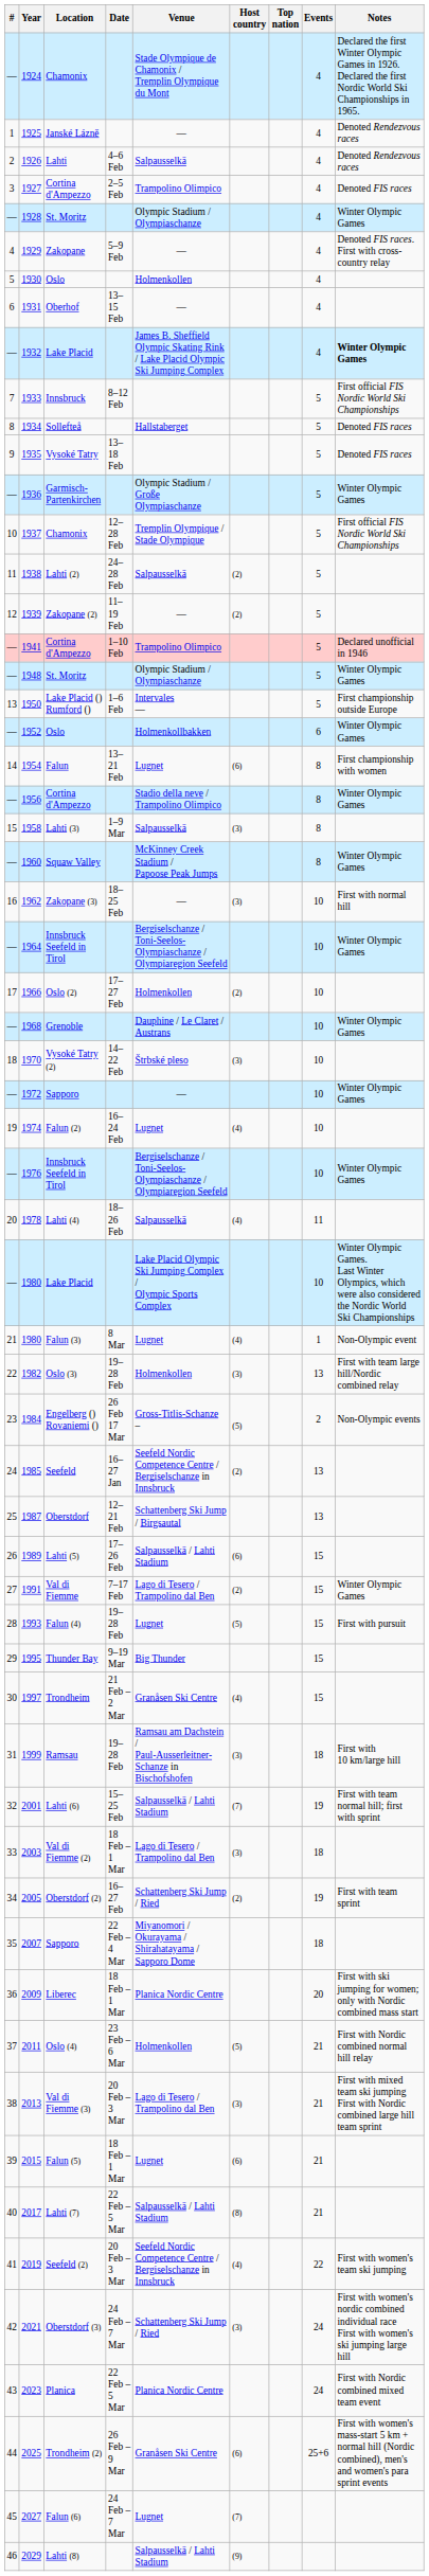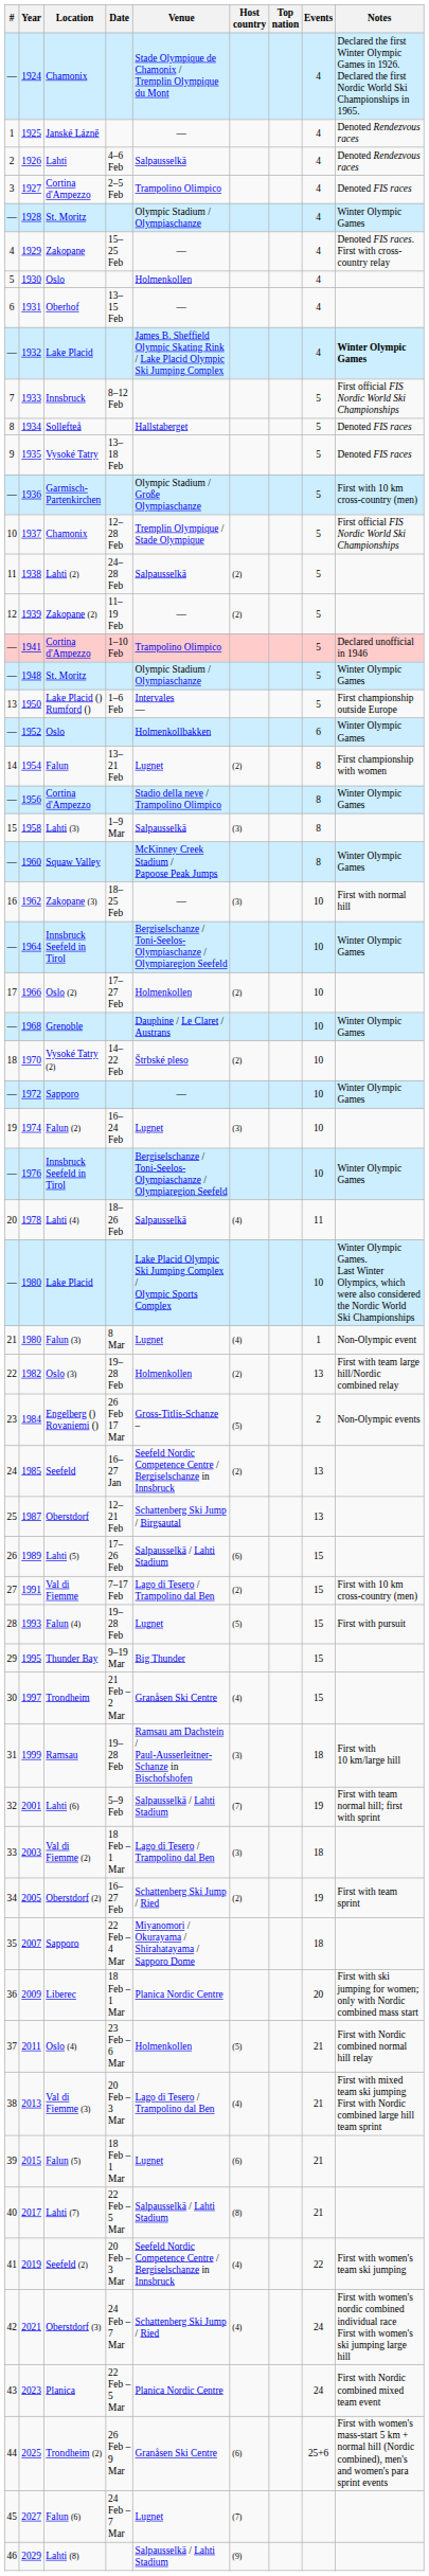 <table class="wikitable sortable" style="text-align:left; font-size:90%">
 <tr>
 <th>#</th>
 <th>Year</th>
 <th>Location</th>
 <th>Date</th>
 <th>Venue</th>
 <th>Host country</th>
 <th>Top nation</th>
 <th>Events</th>
 <th>Notes</th>
 </tr>
 <tr bgcolor=#CCEEFF>
 <td align=center>—</td>
 <td align=center><a href='#'>1924</a></td>
 <td><a href='#'>Chamonix</a></td>
 <td></td>
 <td><a href='#'>Stade Olympique de Chamonix</a> /<br> <a href='#'>Tremplin Olympique du Mont</a></td>
 <td></td>
 <td></td>
 <td align=center>4</td>
 <td>Declared the first Winter Olympic Games in 1926.<br> Declared the first Nordic World Ski Championships in 1965.</td>
 </tr>
 <tr>
 <td align=center>1</td>
 <td align=center><a href='#'>1925</a></td>
 <td><a href='#'>Janské Lázně</a></td>
 <td></td>
 <td align=center>—</td>
 <td></td>
 <td></td>
 <td align=center>4</td>
 <td>Denoted <em>Rendezvous races</em></td>
 </tr>
 <tr>
 <td align=center>2</td>
 <td align=center><a href='#'>1926</a></td>
 <td><a href='#'>Lahti</a></td>
 <td>4–6 Feb</td>
 <td><a href='#'>Salpausselkä</a></td>
 <td></td>
 <td></td>
 <td align=center>4</td>
 <td>Denoted <em>Rendezvous races</em></td>
 </tr>
 <tr>
 <td align=center>3</td>
 <td align=center><a href='#'>1927</a></td>
 <td><a href='#'>Cortina d'Ampezzo</a></td>
 <td>2–5 Feb</td>
 <td><a href='#'>Trampolino Olimpico</a></td>
 <td></td>
 <td></td>
 <td align=center>4</td>
 <td>Denoted <em>FIS races</em></td>
 </tr>
 <tr bgcolor=#CCEEFF>
 <td align=center>—</td>
 <td align=center><a href='#'>1928</a></td>
 <td><a href='#'>St. Moritz</a></td>
 <td></td>
 <td>Olympic Stadium / <a href='#'>Olympiaschanze</a></td>
 <td></td>
 <td></td>
 <td align=center>4</td>
 <td>Winter Olympic Games</td>
 </tr>
 <tr>
 <td align=center>4</td>
 <td align=center><a href='#'>1929</a></td>
 <td><a href='#'>Zakopane</a></td>
-<td>5–9 Feb</td>
+<td>15–25 Feb</td>
 <td align=center>—</td>
 <td></td>
 <td></td>
 <td align=center>4</td>
 <td>Denoted <em>FIS races</em>. First with cross-country relay</td>
 </tr>
 <tr>
 <td align=center>5</td>
 <td align=center><a href='#'>1930</a></td>
 <td><a href='#'>Oslo</a></td>
 <td></td>
 <td><a href='#'>Holmenkollen</a></td>
 <td></td>
 <td></td>
 <td align=center>4</td>
 <td></td>
 </tr>
 <tr>
 <td align=center>6</td>
 <td align=center><a href='#'>1931</a></td>
 <td><a href='#'>Oberhof</a></td>
 <td>13–15 Feb</td>
 <td align=center>—</td>
 <td></td>
 <td></td>
 <td align=center>4</td>
 <td></td>
 </tr>
 <tr bgcolor=#CCEEFF>
 <td align=center>—</td>
 <td align=center><a href='#'>1932</a></td>
 <td><a href='#'>Lake Placid</a></td>
 <td></td>
 <td><a href='#'>James B. Sheffield Olympic Skating Rink</a> / <a href='#'>Lake Placid Olympic Ski Jumping Complex</a></td>
 <td></td>
 <td></td>
 <td align=center>4</td>
 <td><strong>Winter Olympic Games</strong></td>
 </tr>
 <tr>
 <td align=center>7</td>
 <td align=center><a href='#'>1933</a></td>
 <td><a href='#'>Innsbruck</a></td>
 <td>8–12 Feb</td>
 <td></td>
 <td></td>
 <td></td>
 <td align=center>5</td>
 <td>First official <em>FIS Nordic World Ski Championships</em></td>
 </tr>
 <tr>
 <td align=center>8</td>
 <td align=center><a href='#'>1934</a></td>
 <td><a href='#'>Sollefteå</a></td>
 <td></td>
 <td><a href='#'>Hallstaberget</a></td>
 <td></td>
 <td></td>
 <td align=center>5</td>
 <td>Denoted <em>FIS races</em></td>
 </tr>
 <tr>
 <td align=center>9</td>
 <td align=center><a href='#'>1935</a></td>
 <td><a href='#'>Vysoké Tatry</a></td>
 <td>13–18 Feb</td>
 <td></td>
 <td></td>
 <td></td>
 <td align=center>5</td>
 <td>Denoted <em>FIS races</em></td>
 </tr>
 <tr bgcolor=#CCEEFF>
 <td align=center>—</td>
 <td align=center><a href='#'>1936</a></td>
 <td><a href='#'>Garmisch-Partenkirchen</a></td>
 <td></td>
 <td>Olympic Stadium /<br> <a href='#'>Große Olympiaschanze</a></td>
 <td></td>
 <td></td>
 <td align=center>5</td>
-<td>Winter Olympic Games</td>
+<td>First with 10 km cross-country (men)</td>
 </tr>
 <tr>
 <td align=center>10</td>
 <td align=center><a href='#'>1937</a></td>
 <td><a href='#'>Chamonix</a></td>
 <td>12–28 Feb</td>
 <td><a href='#'>Tremplin Olympique</a> / <a href='#'>Stade Olympique</a></td>
 <td></td>
 <td></td>
 <td align=center>5</td>
 <td>First official <em>FIS Nordic World Ski Championships</em></td>
 </tr>
 <tr>
 <td align=center>11</td>
 <td align=center><a href='#'>1938</a></td>
 <td><a href='#'>Lahti</a> <small>(2)</small></td>
 <td>24–28 Feb</td>
 <td><a href='#'>Salpausselkä</a></td>
 <td> <small>(2)</small></td>
 <td></td>
 <td align=center>5</td>
 <td></td>
 </tr>
 <tr>
 <td align=center>12</td>
 <td align=center><a href='#'>1939</a></td>
 <td><a href='#'>Zakopane</a> <small>(2)</small></td>
 <td>11–19 Feb</td>
 <td align=center>—</td>
 <td> <small>(2)</small></td>
 <td></td>
 <td align=center>5</td>
 <td></td>
 </tr>
 <tr bgcolor=#FFCCCC>
 <td align=center>—</td>
 <td align=center><a href='#'>1941</a></td>
 <td><a href='#'>Cortina d'Ampezzo</a></td>
 <td>1–10 Feb</td>
 <td><a href='#'>Trampolino Olimpico</a></td>
 <td></td>
 <td></td>
 <td align=center>5</td>
 <td>Declared unofficial in 1946</td>
 </tr>
 <tr bgcolor=#CCEEFF>
 <td align=center>—</td>
 <td align=center><a href='#'>1948</a></td>
 <td><a href='#'>St. Moritz</a></td>
 <td></td>
 <td>Olympic Stadium / <a href='#'>Olympiaschanze</a></td>
 <td></td>
 <td></td>
 <td align=center>5</td>
 <td>Winter Olympic Games</td>
 </tr>
 <tr>
 <td align=center>13</td>
 <td align=center><a href='#'>1950</a></td>
 <td><a href='#'>Lake Placid</a> ()<br><a href='#'>Rumford</a> ()</td>
 <td>1–6 Feb</td>
 <td><a href='#'>Intervales</a><br> —</td>
 <td></td>
 <td></td>
 <td align=center>5</td>
 <td>First championship outside Europe</td>
 </tr>
 <tr bgcolor=#CCEEFF>
 <td align=center>—</td>
 <td align=center><a href='#'>1952</a></td>
 <td><a href='#'>Oslo</a></td>
 <td></td>
 <td><a href='#'>Holmenkollbakken</a></td>
 <td></td>
 <td></td>
 <td align=center>6</td>
 <td>Winter Olympic Games</td>
 </tr>
 <tr>
 <td align=center>14</td>
 <td align=center><a href='#'>1954</a></td>
 <td><a href='#'>Falun</a></td>
 <td>13–21 Feb</td>
 <td><a href='#'>Lugnet</a></td>
-<td> <small>(6)</small></td>
+<td> <small>(2)</small></td>
 <td></td>
 <td align=center>8</td>
 <td>First championship with women</td>
 </tr>
 <tr bgcolor=#CCEEFF>
 <td align=center>—</td>
 <td align=center><a href='#'>1956</a></td>
 <td><a href='#'>Cortina d'Ampezzo</a></td>
 <td></td>
 <td><a href='#'>Stadio della neve</a> / <a href='#'>Trampolino Olimpico</a></td>
 <td></td>
 <td></td>
 <td align=center>8</td>
 <td>Winter Olympic Games</td>
 </tr>
 <tr>
 <td align=center>15</td>
 <td align=center><a href='#'>1958</a></td>
 <td><a href='#'>Lahti</a> <small>(3)</small></td>
 <td>1–9 Mar</td>
 <td><a href='#'>Salpausselkä</a></td>
 <td> <small>(3)</small></td>
 <td></td>
 <td align=center>8</td>
 <td></td>
 </tr>
 <tr bgcolor=#CCEEFF>
 <td align=center>—</td>
 <td align=center><a href='#'>1960</a></td>
 <td><a href='#'>Squaw Valley</a></td>
 <td></td>
 <td><a href='#'>McKinney Creek Stadium</a> /<br> <a href='#'>Papoose Peak Jumps</a></td>
 <td></td>
 <td></td>
 <td align=center>8</td>
 <td>Winter Olympic Games</td>
 </tr>
 <tr>
 <td align=center>16</td>
 <td align=center><a href='#'>1962</a></td>
 <td><a href='#'>Zakopane</a> <small>(3)</small></td>
 <td>18–25 Feb</td>
 <td align=center>—</td>
 <td> <small>(3)</small></td>
 <td></td>
 <td align=center>10</td>
 <td>First with normal hill</td>
 </tr>
 <tr bgcolor=#CCEEFF>
 <td align=center>—</td>
 <td align=center><a href='#'>1964</a></td>
 <td><a href='#'>Innsbruck</a> <br> <a href='#'>Seefeld in Tirol</a></td>
 <td></td>
 <td><a href='#'>Bergiselschanze</a> /<br> <a href='#'>Toni-Seelos-Olympiaschanze</a> /<br> <a href='#'>Olympiaregion Seefeld</a></td>
 <td></td>
 <td></td>
 <td align=center>10</td>
 <td>Winter Olympic Games</td>
 </tr>
 <tr>
 <td align=center>17</td>
 <td align=center><a href='#'>1966</a></td>
 <td><a href='#'>Oslo</a> <small>(2)</small></td>
 <td>17–27 Feb</td>
 <td><a href='#'>Holmenkollen</a></td>
 <td> <small>(2)</small></td>
 <td></td>
 <td align=center>10</td>
 <td></td>
 </tr>
 <tr bgcolor=#CCEEFF>
 <td align=center>—</td>
 <td align=center><a href='#'>1968</a></td>
 <td><a href='#'>Grenoble</a></td>
 <td></td>
 <td><a href='#'>Dauphine</a> / <a href='#'>Le Claret</a> / <a href='#'>Austrans</a></td>
 <td></td>
 <td></td>
 <td align=center>10</td>
 <td>Winter Olympic Games</td>
 </tr>
 <tr>
 <td align=center>18</td>
 <td align=center><a href='#'>1970</a></td>
 <td><a href='#'>Vysoké Tatry</a> <small>(2)</small></td>
 <td>14–22 Feb</td>
 <td><a href='#'>Štrbské pleso</a></td>
-<td> <small>(3)</small></td>
+<td> <small>(2)</small></td>
 <td></td>
 <td align=center>10</td>
 <td></td>
 </tr>
 <tr bgcolor=#CCEEFF>
 <td align=center>—</td>
 <td align=center><a href='#'>1972</a></td>
 <td><a href='#'>Sapporo</a></td>
 <td></td>
 <td align=center>—</td>
 <td></td>
 <td></td>
 <td align=center>10</td>
 <td>Winter Olympic Games</td>
 </tr>
 <tr>
 <td align=center>19</td>
 <td align=center><a href='#'>1974</a></td>
 <td><a href='#'>Falun</a> <small>(2)</small></td>
 <td>16–24 Feb</td>
 <td><a href='#'>Lugnet</a></td>
-<td> <small>(4)</small></td>
+<td> <small>(3)</small></td>
 <td></td>
 <td align=center>10</td>
 <td></td>
 </tr>
 <tr bgcolor=#CCEEFF>
 <td align=center>—</td>
 <td align=center><a href='#'>1976</a></td>
 <td><a href='#'>Innsbruck</a> <br> <a href='#'>Seefeld in Tirol</a></td>
 <td></td>
 <td><a href='#'>Bergiselschanze</a> /<br> <a href='#'>Toni-Seelos-Olympiaschanze</a> /<br> <a href='#'>Olympiaregion Seefeld</a></td>
 <td></td>
 <td></td>
 <td align=center>10</td>
 <td>Winter Olympic Games</td>
 </tr>
 <tr>
 <td align=center>20</td>
 <td align=center><a href='#'>1978</a></td>
 <td><a href='#'>Lahti</a> <small>(4)</small></td>
 <td>18–26 Feb</td>
 <td><a href='#'>Salpausselkä</a></td>
 <td> <small>(4)</small></td>
 <td></td>
 <td align=center>11</td>
 <td></td>
 </tr>
 <tr bgcolor=#CCEEFF>
 <td align=center>—</td>
 <td align=center><a href='#'>1980</a></td>
 <td><a href='#'>Lake Placid</a></td>
 <td></td>
 <td><a href='#'>Lake Placid Olympic Ski Jumping Complex</a> /<br> <a href='#'>Olympic Sports Complex</a></td>
 <td></td>
 <td></td>
 <td align=center>10</td>
 <td>Winter Olympic Games.<br> Last Winter Olympics, which were also considered the Nordic World Ski Championships</td>
 </tr>
 <tr>
 <td align=center>21</td>
 <td align=center><a href='#'>1980</a></td>
 <td><a href='#'>Falun</a> <small>(3)</small></td>
 <td>8 Mar</td>
 <td><a href='#'>Lugnet</a></td>
 <td> <small>(4)</small></td>
 <td></td>
 <td align=center>1</td>
 <td>Non-Olympic event</td>
 </tr>
 <tr>
 <td align=center>22</td>
 <td align=center><a href='#'>1982</a></td>
 <td><a href='#'>Oslo</a> <small>(3)</small></td>
 <td>19–28 Feb</td>
 <td><a href='#'>Holmenkollen</a></td>
-<td> <small>(3)</small></td>
+<td> <small>(2)</small></td>
 <td></td>
 <td align=center>13</td>
 <td>First with team large hill/Nordic combined relay</td>
 </tr>
 <tr>
 <td align=center>23</td>
 <td align=center><a href='#'>1984</a></td>
 <td><a href='#'>Engelberg</a> ()<br><a href='#'>Rovaniemi</a> ()</td>
 <td>26 Feb<br>17 Mar</td>
 <td><a href='#'>Gross-Titlis-Schanze</a><br>–</td>
 <td><br> <small>(5)</small></td>
 <td></td>
 <td align=center>2</td>
 <td>Non-Olympic events</td>
 </tr>
 <tr>
 <td align=center>24</td>
 <td align=center><a href='#'>1985</a></td>
 <td><a href='#'>Seefeld</a></td>
 <td>16–27 Jan</td>
 <td><a href='#'>Seefeld Nordic Competence Centre</a> /<br><a href='#'>Bergiselschanze</a> in <a href='#'>Innsbruck</a></td>
 <td> <small>(2)</small></td>
 <td></td>
 <td align=center>13</td>
 <td></td>
 </tr>
 <tr>
 <td align=center>25</td>
 <td align=center><a href='#'>1987</a></td>
 <td><a href='#'>Oberstdorf</a></td>
 <td>12–21 Feb</td>
 <td><a href='#'>Schattenberg Ski Jump</a> / <a href='#'>Birgsautal</a></td>
 <td></td>
 <td></td>
 <td align=center>13</td>
 <td></td>
 </tr>
 <tr>
 <td align=center>26</td>
 <td align=center><a href='#'>1989</a></td>
 <td><a href='#'>Lahti</a> <small>(5)</small></td>
 <td>17–26 Feb</td>
 <td><a href='#'>Salpausselkä</a> / <a href='#'>Lahti Stadium</a></td>
 <td> <small>(6)</small></td>
 <td></td>
 <td align=center>15</td>
 <td></td>
 </tr>
 <tr>
 <td align=center>27</td>
 <td align=center><a href='#'>1991</a></td>
 <td><a href='#'>Val di Fiemme</a></td>
 <td>7–17 Feb</td>
 <td><a href='#'>Lago di Tesero</a> / <a href='#'>Trampolino dal Ben</a></td>
 <td> <small>(2)</small></td>
 <td></td>
 <td align=center>15</td>
-<td>Winter Olympic Games</td>
+<td>First with 10 km cross-country (men)</td>
 </tr>
 <tr>
 <td align=center>28</td>
 <td align=center><a href='#'>1993</a></td>
 <td><a href='#'>Falun</a> <small>(4)</small></td>
 <td>19–28 Feb</td>
 <td><a href='#'>Lugnet</a></td>
 <td> <small>(5)</small></td>
 <td></td>
 <td align=center>15</td>
 <td>First with pursuit</td>
 </tr>
 <tr>
 <td align=center>29</td>
 <td align=center><a href='#'>1995</a></td>
 <td><a href='#'>Thunder Bay</a></td>
 <td>9–19 Mar</td>
 <td><a href='#'>Big Thunder</a></td>
 <td></td>
 <td></td>
 <td align=center>15</td>
 <td></td>
 </tr>
 <tr>
 <td align=center>30</td>
 <td align=center><a href='#'>1997</a></td>
 <td><a href='#'>Trondheim</a></td>
 <td>21 Feb – 2 Mar</td>
 <td><a href='#'>Granåsen Ski Centre</a></td>
 <td> <small>(4)</small></td>
 <td></td>
 <td align=center>15</td>
 <td></td>
 </tr>
 <tr>
 <td align=center>31</td>
 <td align=center><a href='#'>1999</a></td>
 <td><a href='#'>Ramsau</a></td>
 <td>19–28 Feb</td>
 <td><a href='#'>Ramsau am Dachstein</a> /<br><a href='#'>Paul-Ausserleitner-Schanze</a> in <a href='#'>Bischofshofen</a></td>
 <td> <small>(3)</small></td>
 <td></td>
 <td align=center>18</td>
 <td>First with 10 km/large hill</td>
 </tr>
 <tr>
 <td align=center>32</td>
 <td align=center><a href='#'>2001</a></td>
 <td><a href='#'>Lahti</a> <small>(6)</small></td>
-<td>15–25 Feb</td>
+<td>5–9 Feb</td>
 <td><a href='#'>Salpausselkä</a> / <a href='#'>Lahti Stadium</a></td>
 <td> <small>(7)</small></td>
 <td></td>
 <td align=center>19</td>
 <td>First with team normal hill; first with sprint</td>
 </tr>
 <tr>
 <td align=center>33</td>
 <td align=center><a href='#'>2003</a></td>
 <td><a href='#'>Val di Fiemme</a> <small>(2)</small></td>
 <td>18 Feb – 1 Mar</td>
 <td><a href='#'>Lago di Tesero</a> / <a href='#'>Trampolino dal Ben</a></td>
 <td> <small>(3)</small></td>
 <td></td>
 <td align=center>18</td>
 <td></td>
 </tr>
 <tr>
 <td align=center>34</td>
 <td align=center><a href='#'>2005</a></td>
 <td><a href='#'>Oberstdorf</a> <small>(2)</small></td>
 <td>16–27 Feb</td>
 <td><a href='#'>Schattenberg Ski Jump</a> / <a href='#'>Ried</a></td>
 <td> <small>(2)</small></td>
 <td></td>
 <td align=center>19</td>
 <td>First with team sprint</td>
 </tr>
 <tr>
 <td align=center>35</td>
 <td align=center><a href='#'>2007</a></td>
 <td><a href='#'>Sapporo</a></td>
 <td>22 Feb – 4 Mar</td>
 <td><a href='#'>Miyanomori</a> / <a href='#'>Okurayama</a> /<br><a href='#'>Shirahatayama</a> / <a href='#'>Sapporo Dome</a></td>
 <td></td>
 <td></td>
 <td align=center>18</td>
 <td></td>
 </tr>
 <tr>
 <td align=center>36</td>
 <td align=center><a href='#'>2009</a></td>
 <td><a href='#'>Liberec</a></td>
 <td>18 Feb – 1 Mar</td>
 <td><a href='#'>Planica Nordic Centre</a></td>
 <td></td>
 <td></td>
 <td align=center>20</td>
 <td>First with ski jumping for women; only with Nordic combined mass start</td>
 </tr>
 <tr>
 <td align=center>37</td>
 <td align=center><a href='#'>2011</a></td>
 <td><a href='#'>Oslo</a> <small>(4)</small></td>
 <td>23 Feb – 6 Mar</td>
 <td><a href='#'>Holmenkollen</a></td>
 <td> <small>(5)</small></td>
 <td></td>
 <td align=center>21</td>
 <td>First with Nordic combined normal hill relay</td>
 </tr>
 <tr>
 <td align=center>38</td>
 <td align=center><a href='#'>2013</a></td>
 <td><a href='#'>Val di Fiemme</a> <small>(3)</small></td>
 <td>20 Feb – 3 Mar</td>
 <td><a href='#'>Lago di Tesero</a> / <a href='#'>Trampolino dal Ben</a></td>
-<td> <small>(3)</small></td>
+<td> <small>(4)</small></td>
 <td></td>
 <td align=center>21</td>
 <td>First with mixed team ski jumping <br> First with Nordic combined large hill team sprint</td>
 </tr>
 <tr>
 <td align=center>39</td>
 <td align=center><a href='#'>2015</a></td>
 <td><a href='#'>Falun</a> <small>(5)</small></td>
 <td>18 Feb – 1 Mar</td>
 <td><a href='#'>Lugnet</a></td>
 <td> <small>(6)</small></td>
 <td></td>
 <td align=center>21</td>
 <td></td>
 </tr>
 <tr>
 <td align=center>40</td>
 <td align=center><a href='#'>2017</a></td>
 <td><a href='#'>Lahti</a> <small>(7)</small></td>
 <td>22 Feb – 5 Mar</td>
 <td><a href='#'>Salpausselkä</a> / <a href='#'>Lahti Stadium</a></td>
 <td> <small>(8)</small></td>
 <td></td>
 <td align=center>21</td>
 <td></td>
 </tr>
 <tr>
 <td align=center>41</td>
 <td align=center><a href='#'>2019</a></td>
 <td><a href='#'>Seefeld</a> <small>(2)</small></td>
 <td>20 Feb – 3 Mar</td>
 <td><a href='#'>Seefeld Nordic Competence Centre</a> /<br><a href='#'>Bergiselschanze</a> in <a href='#'>Innsbruck</a></td>
 <td> <small>(4)</small></td>
 <td></td>
 <td align=center>22</td>
 <td>First with women's team ski jumping</td>
 </tr>
 <tr>
 <td align=center>42</td>
 <td align=center><a href='#'>2021</a></td>
 <td><a href='#'>Oberstdorf</a> <small>(3)</small></td>
 <td>24 Feb – 7 Mar</td>
 <td><a href='#'>Schattenberg Ski Jump</a> / <a href='#'>Ried</a></td>
-<td> <small>(3)</small></td>
+<td> <small>(4)</small></td>
 <td></td>
 <td align=center>24</td>
 <td>First with women's nordic combined individual race <br> First with women's ski jumping large hill</td>
 </tr>
 <tr>
 <td align=center>43</td>
 <td align=center><a href='#'>2023</a></td>
 <td><a href='#'>Planica</a></td>
 <td>22 Feb – 5 Mar</td>
 <td><a href='#'>Planica Nordic Centre</a></td>
 <td></td>
 <td></td>
 <td align=center>24</td>
 <td>First with Nordic combined mixed team event</td>
 </tr>
 <tr>
 <td align=center>44</td>
 <td align=center><a href='#'>2025</a></td>
 <td><a href='#'>Trondheim</a> <small>(2)</small></td>
 <td>26 Feb – 9 Mar</td>
 <td><a href='#'>Granåsen Ski Centre</a></td>
 <td> <small>(6)</small></td>
 <td></td>
 <td align=center>25+6</td>
 <td>First with women's mass-start 5 km + normal hill (Nordic combined), men's and women's para sprint events</td>
 </tr>
 <tr>
 <td align=center>45</td>
 <td align=center><a href='#'>2027</a></td>
 <td><a href='#'>Falun</a> <small>(6)</small></td>
 <td>24 Feb – 7 Mar</td>
 <td><a href='#'>Lugnet</a></td>
 <td> <small>(7)</small></td>
 <td></td>
 <td align=center></td>
 <td></td>
 </tr>
 <tr>
 <td align=center>46</td>
 <td align=center><a href='#'>2029</a></td>
 <td><a href='#'>Lahti</a> <small>(8)</small></td>
 <td></td>
 <td><a href='#'>Salpausselkä</a> / <a href='#'>Lahti Stadium</a></td>
 <td> <small>(9)</small></td>
 <td></td>
 <td align=center></td>
 <td></td>
 </tr>
 </table>
